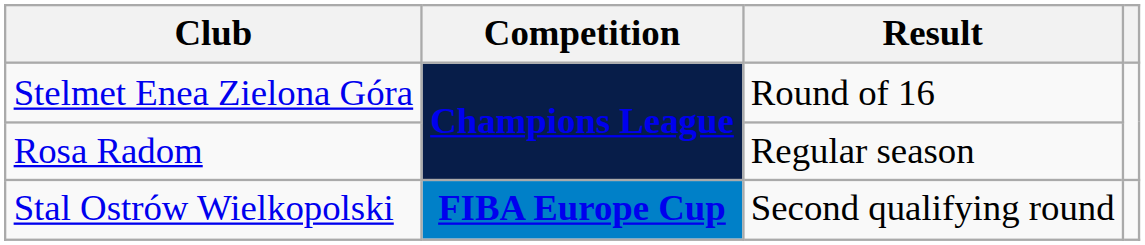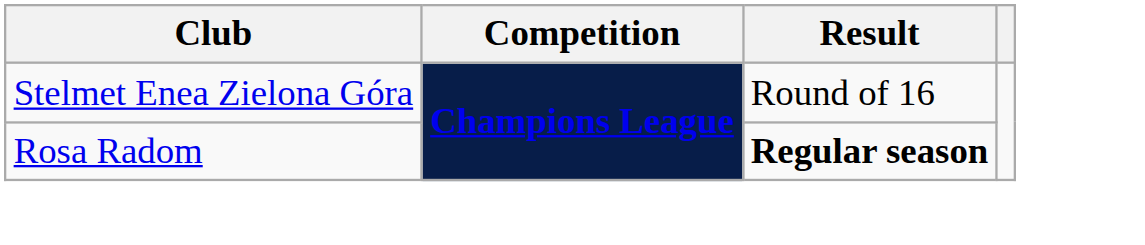 <table class="wikitable sortable">
 <tr>
 <th>Club</th>
 <th>Competition</th>
 <th>Result</th>
 <th></th>
 </tr>
 <tr>
 <td><a href='#'>Stelmet Enea Zielona Góra</a></td>
 <td rowspan=2 style="background-color:#071D49;color:#D0D3D4;text-align:center"><strong><a href='#'><span>Champions League</span></a></strong></td>
 <td>Round of 16</td>
 <td rowspan=2 style="text-align:center"></td>
 </tr>
 <tr>
 <td><a href='#'>Rosa Radom</a></td>
-<td>Regular season</td>
-</tr>
-<tr>
-<td><a href='#'>Stal Ostrów Wielkopolski</a></td>
-<td style="background-color:#0080C8;color:white;text-align:center"><strong><a href='#'><span>FIBA Europe Cup</span></a></strong></td>
-<td>Second qualifying round</td>
-<td style="text-align:center"></td>
+<td><strong>Regular season</strong></td>
 </tr>
 </table>
